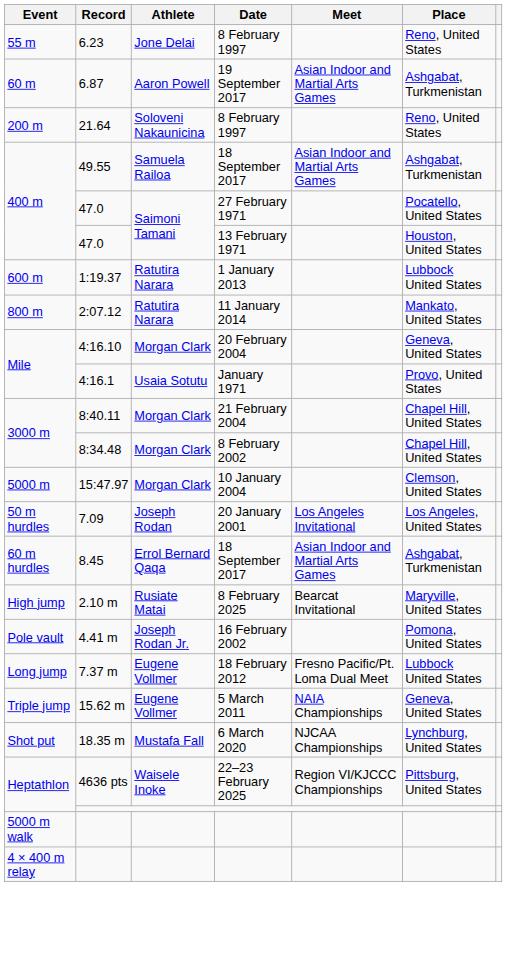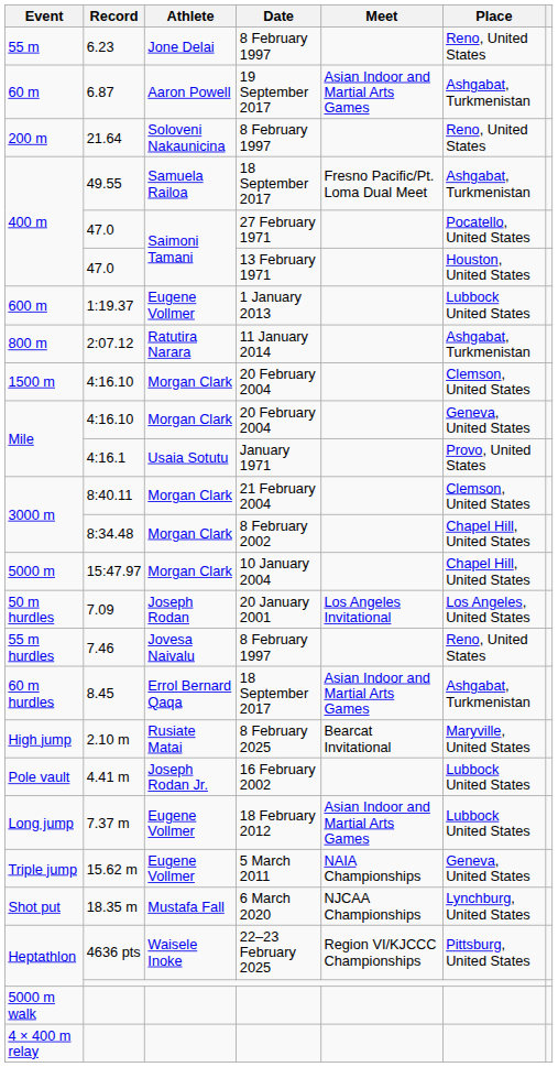 <table class="wikitable" style="font-size:95%; width: 95%;">
 <tr>
 <th>Event</th>
 <th>Record</th>
 <th>Athlete</th>
 <th>Date</th>
 <th>Meet</th>
 <th>Place</th>
 <th></th>
 </tr>
 <tr>
 <td><a href='#'>55 m</a></td>
 <td>6.23 </td>
 <td><a href='#'>Jone Delai</a></td>
 <td>8 February 1997</td>
 <td></td>
 <td><a href='#'>Reno</a>, United States</td>
 <td></td>
 </tr>
 <tr>
 <td><a href='#'>60 m</a></td>
 <td>6.87</td>
 <td><a href='#'>Aaron Powell</a></td>
 <td>19 September 2017</td>
 <td><a href='#'>Asian Indoor and Martial Arts Games</a></td>
 <td><a href='#'>Ashgabat</a>, Turkmenistan</td>
 <td></td>
 </tr>
 <tr>
 <td><a href='#'>200 m</a></td>
 <td>21.64 </td>
 <td><a href='#'>Soloveni Nakaunicina</a></td>
 <td>8 February 1997</td>
 <td></td>
 <td><a href='#'>Reno</a>, United States</td>
 <td></td>
 </tr>
 <tr>
 <td rowspan=3><a href='#'>400 m</a></td>
 <td>49.55</td>
 <td><a href='#'>Samuela Railoa</a></td>
 <td>18 September 2017</td>
-<td><a href='#'>Asian Indoor and Martial Arts Games</a></td>
+<td>Fresno Pacific/Pt. Loma Dual Meet</td>
 <td><a href='#'>Ashgabat</a>, Turkmenistan</td>
 <td></td>
 </tr>
 <tr>
 <td>47.0 </td>
 <td rowspan=2><a href='#'>Saimoni Tamani</a></td>
 <td>27 February 1971</td>
 <td></td>
 <td><a href='#'>Pocatello</a>, United States</td>
 <td></td>
 </tr>
 <tr>
 <td>47.0  </td>
 <td>13 February 1971</td>
 <td></td>
 <td><a href='#'>Houston</a>, United States</td>
 <td></td>
 </tr>
 <tr>
 <td><a href='#'>600 m</a></td>
 <td>1:19.37 </td>
-<td><a href='#'>Ratutira Narara</a></td>
+<td><a href='#'>Eugene Vollmer</a></td>
 <td>1 January 2013</td>
 <td></td>
 <td><a href='#'>Lubbock</a> United States</td>
 <td></td>
 </tr>
 <tr>
 <td><a href='#'>800 m</a></td>
 <td>2:07.12</td>
 <td><a href='#'>Ratutira Narara</a></td>
 <td>11 January 2014</td>
 <td></td>
-<td><a href='#'>Mankato</a>, United States</td>
+<td><a href='#'>Ashgabat</a>, Turkmenistan</td>
+<td></td>
+</tr>
+<tr>
+<td><a href='#'>1500 m</a></td>
+<td>4:16.10 </td>
+<td><a href='#'>Morgan Clark</a></td>
+<td>20 February 2004</td>
+<td></td>
+<td><a href='#'>Clemson</a>, United States</td>
 <td></td>
 </tr>
 <tr>
 <td rowspan=2><a href='#'>Mile</a></td>
 <td>4:16.10 </td>
 <td><a href='#'>Morgan Clark</a></td>
 <td>20 February 2004</td>
 <td></td>
 <td><a href='#'>Geneva</a>, United States</td>
 <td></td>
 </tr>
 <tr>
 <td>4:16.1 </td>
 <td><a href='#'>Usaia Sotutu</a></td>
 <td>January 1971</td>
 <td></td>
 <td><a href='#'>Provo</a>, United States</td>
 <td></td>
 </tr>
 <tr>
 <td rowspan=2><a href='#'>3000 m</a></td>
 <td>8:40.11</td>
 <td><a href='#'>Morgan Clark</a></td>
 <td>21 February 2004</td>
 <td></td>
-<td><a href='#'>Chapel Hill</a>, United States</td>
+<td><a href='#'>Clemson</a>, United States</td>
 <td></td>
 </tr>
 <tr>
 <td>8:34.48</td>
 <td><a href='#'>Morgan Clark</a></td>
 <td>8 February 2002</td>
 <td></td>
 <td><a href='#'>Chapel Hill</a>, United States</td>
 <td></td>
 </tr>
 <tr>
 <td><a href='#'>5000 m</a></td>
 <td>15:47.97</td>
 <td><a href='#'>Morgan Clark</a></td>
 <td>10 January 2004</td>
 <td></td>
-<td><a href='#'>Clemson</a>, United States</td>
+<td><a href='#'>Chapel Hill</a>, United States</td>
 <td></td>
 </tr>
 <tr>
 <td><a href='#'>50 m hurdles</a></td>
 <td>7.09</td>
 <td><a href='#'>Joseph Rodan</a></td>
 <td>20 January 2001</td>
 <td><a href='#'>Los Angeles Invitational</a></td>
 <td><a href='#'>Los Angeles</a>, United States</td>
+<td></td>
+</tr>
+<tr>
+<td><a href='#'>55 m hurdles</a></td>
+<td>7.46 </td>
+<td><a href='#'>Jovesa Naivalu</a></td>
+<td>8 February 1997</td>
+<td></td>
+<td><a href='#'>Reno</a>, United States</td>
 <td></td>
 </tr>
 <tr>
 <td><a href='#'>60 m hurdles</a></td>
 <td>8.45</td>
 <td><a href='#'>Errol Bernard Qaqa</a></td>
 <td>18 September 2017</td>
 <td><a href='#'>Asian Indoor and Martial Arts Games</a></td>
 <td><a href='#'>Ashgabat</a>, Turkmenistan</td>
 <td></td>
 </tr>
 <tr>
 <td><a href='#'>High jump</a></td>
 <td>2.10 m</td>
 <td><a href='#'>Rusiate Matai</a></td>
 <td>8 February 2025</td>
 <td>Bearcat Invitational</td>
 <td><a href='#'>Maryville</a>, United States</td>
 <td></td>
 </tr>
 <tr>
 <td><a href='#'>Pole vault</a></td>
 <td>4.41 m</td>
 <td><a href='#'>Joseph Rodan Jr.</a></td>
 <td>16 February 2002</td>
 <td></td>
-<td><a href='#'>Pomona</a>, United States</td>
+<td><a href='#'>Lubbock</a> United States</td>
 <td></td>
 </tr>
 <tr>
 <td><a href='#'>Long jump</a></td>
 <td>7.37 m</td>
 <td><a href='#'>Eugene Vollmer</a></td>
 <td>18 February 2012</td>
-<td>Fresno Pacific/Pt. Loma Dual Meet</td>
+<td><a href='#'>Asian Indoor and Martial Arts Games</a></td>
 <td><a href='#'>Lubbock</a> United States</td>
 <td></td>
 </tr>
 <tr>
 <td><a href='#'>Triple jump</a></td>
 <td>15.62 m</td>
 <td><a href='#'>Eugene Vollmer</a></td>
 <td>5 March 2011</td>
 <td><a href='#'>NAIA</a> Championships</td>
 <td><a href='#'>Geneva</a>, United States</td>
 <td></td>
 </tr>
 <tr>
 <td><a href='#'>Shot put</a></td>
 <td>18.35 m</td>
 <td><a href='#'>Mustafa Fall</a></td>
 <td>6 March 2020</td>
 <td>NJCAA Championships</td>
 <td><a href='#'>Lynchburg</a>, United States</td>
 <td></td>
 </tr>
 <tr>
 <td rowspan=2><a href='#'>Heptathlon</a></td>
 <td>4636 pts</td>
 <td><a href='#'>Waisele Inoke</a></td>
 <td>22–23 February 2025</td>
 <td>Region VI/KJCCC Championships</td>
 <td><a href='#'>Pittsburg</a>, United States</td>
 <td></td>
 </tr>
 <tr>
 <td colspan=5></td>
 <td></td>
 </tr>
 <tr>
 <td><a href='#'>5000 m walk</a></td>
 <td></td>
 <td></td>
 <td></td>
 <td></td>
 <td></td>
 <td></td>
 </tr>
 <tr>
 <td><a href='#'>4 × 400 m relay</a></td>
 <td></td>
 <td></td>
 <td></td>
 <td></td>
 <td></td>
 <td></td>
 </tr>
 </table>
